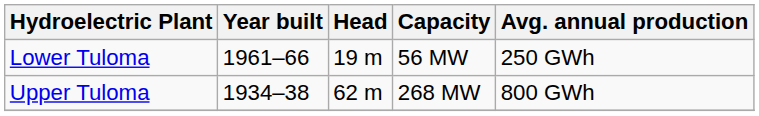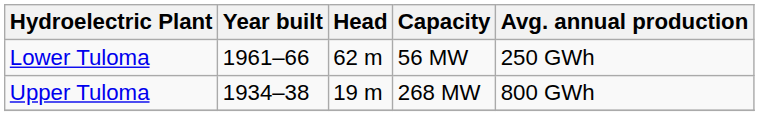 <table class="wikitable">
 <tr>
 <th>Hydroelectric Plant</th>
 <th>Year built</th>
 <th>Head</th>
 <th>Capacity</th>
 <th>Avg. annual production</th>
 </tr>
 <tr>
 <td><a href='#'>Lower Tuloma</a></td>
 <td>1961–66</td>
-<td>19 m</td>
+<td>62 m</td>
 <td>56 MW</td>
 <td>250 GWh</td>
 </tr>
 <tr>
 <td><a href='#'>Upper Tuloma</a></td>
 <td>1934–38</td>
-<td>62 m</td>
+<td>19 m</td>
 <td>268 MW</td>
 <td>800 GWh</td>
 </tr>
 <tr>
 </tr>
 </table>
